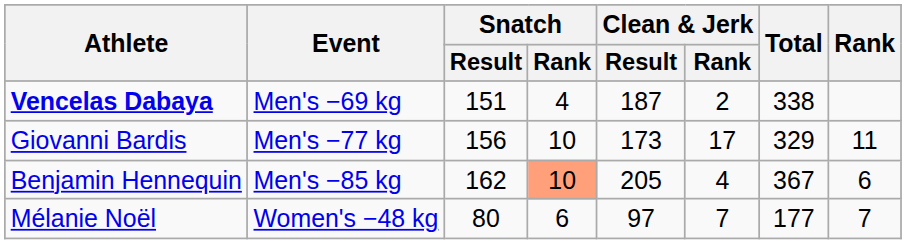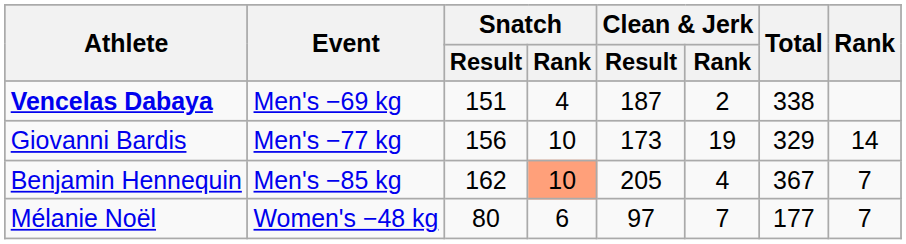 <table class="wikitable" style="font-size:90%">
 <tr>
 <th rowspan="2">Athlete</th>
 <th rowspan="2">Event</th>
 <th colspan="2">Snatch</th>
 <th colspan="2">Clean & Jerk</th>
 <th rowspan="2">Total</th>
 <th rowspan="2">Rank</th>
 </tr>
 <tr style="font-size:95%">
 <th>Result</th>
 <th>Rank</th>
 <th>Result</th>
 <th>Rank</th>
 </tr>
 <tr align=center>
 <td align=left><strong><a href='#'>Vencelas Dabaya</a></strong></td>
 <td align=left><a href='#'>Men's −69 kg</a></td>
 <td>151</td>
 <td>4</td>
 <td>187</td>
 <td>2</td>
 <td>338</td>
 <td></td>
 </tr>
 <tr align=center>
 <td align=left><a href='#'>Giovanni Bardis</a></td>
 <td align=left><a href='#'>Men's −77 kg</a></td>
 <td>156</td>
 <td>10</td>
 <td>173</td>
-<td>17</td>
+<td>19</td>
 <td>329</td>
-<td>11</td>
+<td>14</td>
 </tr>
 <tr align=center>
 <td align=left><a href='#'>Benjamin Hennequin</a></td>
 <td align=left><a href='#'>Men's −85 kg</a></td>
 <td>162</td>
 <td style="background: lightsalmon;">10</td>
 <td>205</td>
 <td>4</td>
 <td>367</td>
-<td>6</td>
+<td>7</td>
 </tr>
 <tr align=center>
 <td align=left><a href='#'>Mélanie Noël</a></td>
 <td align=left><a href='#'>Women's −48 kg</a></td>
 <td>80</td>
 <td>6</td>
 <td>97</td>
 <td>7</td>
 <td>177</td>
 <td>7</td>
 </tr>
 </table>
